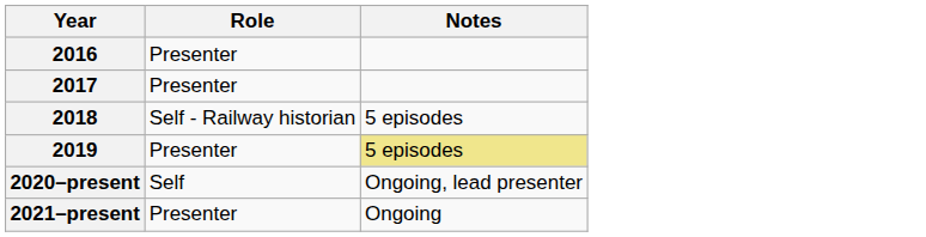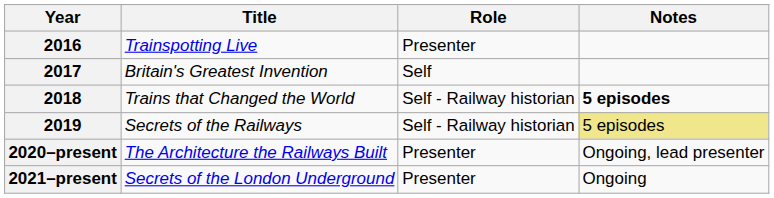 <table class="wikitable plainrowheaders sortable">
 <tr>
 <th scope="col">Year</th>
+<th scope="col">Title</th>
 <th scope="col">Role</th>
 <th scope="col" class="unsortable">Notes</th>
 </tr>
 <tr>
 <th scope="row">2016</th>
+<td><em><a href='#'>Trainspotting Live</a></em></td>
 <td>Presenter</td>
 <td></td>
 </tr>
 <tr>
 <th scope="row">2017</th>
-<td>Presenter</td>
+<td><em>Britain's Greatest Invention</em></td>
+<td>Self</td>
 <td></td>
 </tr>
 <tr>
 <th scope="row">2018</th>
+<td><em>Trains that Changed the World</em></td>
 <td>Self - Railway historian</td>
-<td>5 episodes</td>
+<td><strong>5 episodes</strong></td>
 </tr>
 <tr>
 <th scope="row">2019</th>
-<td>Presenter</td>
+<td><em>Secrets of the Railways</em></td>
+<td>Self - Railway historian</td>
 <td style="background: khaki;">5 episodes</td>
 </tr>
 <tr>
 <th scope="row">2020–present</th>
-<td>Self</td>
+<td><em><a href='#'>The Architecture the Railways Built</a></em></td>
+<td>Presenter</td>
 <td>Ongoing, lead presenter</td>
 </tr>
 <tr>
 <th scope="row">2021–present</th>
+<td><em><a href='#'>Secrets of the London Underground</a></em></td>
 <td>Presenter</td>
 <td>Ongoing</td>
 </tr>
 </table>
